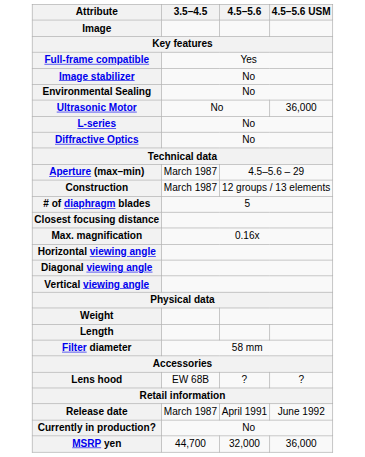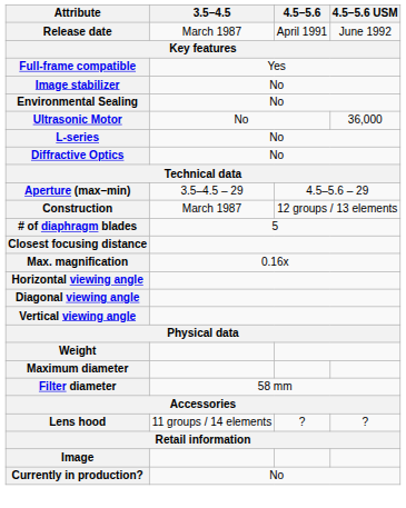 <table class="wikitable" style="margin: 1em auto; text-align:center;">
 <tr>
 <th>Attribute</th>
 <th>3.5–4.5</th>
 <th>4.5–5.6</th>
 <th>4.5–5.6 USM</th>
 </tr>
 <tr>
-<th>Image</th>
-<td></td>
-<td></td>
-<td></td>
+<th>Release date</th>
+<td>March 1987</td>
+<td>April 1991</td>
+<td>June 1992</td>
 </tr>
 <tr>
 <th colspan=4>Key features</th>
 </tr>
 <tr>
 <th><a href='#'>Full-frame compatible</a></th>
 <td colspan=3> Yes</td>
 </tr>
 <tr>
 <th><a href='#'>Image stabilizer</a></th>
 <td colspan=3> No</td>
 </tr>
 <tr>
 <th>Environmental Sealing</th>
 <td colspan=3> No</td>
 </tr>
 <tr>
 <th><a href='#'>Ultrasonic Motor</a></th>
 <td colspan=2> No</td>
 <td>36,000</td>
 </tr>
 <tr>
 <th><a href='#'>L-series</a></th>
 <td colspan=3> No</td>
 </tr>
 <tr>
 <th><a href='#'>Diffractive Optics</a></th>
 <td colspan=3> No</td>
 </tr>
 <tr>
 <th colspan=4>Technical data</th>
 </tr>
 <tr>
 <th><a href='#'>Aperture</a> (max–min)</th>
-<td>March 1987</td>
+<td colspan=1>3.5–4.5 – 29</td>
 <td colspan=2>4.5–5.6 – 29</td>
 </tr>
 <tr>
 <th>Construction</th>
 <td>March 1987</td>
 <td colspan=2>12 groups / 13 elements</td>
 </tr>
 <tr>
 <th># of <a href='#'>diaphragm</a> blades</th>
 <td colspan=3>5</td>
 </tr>
 <tr>
 <th>Closest focusing distance</th>
 <td colspan=3></td>
 </tr>
 <tr>
 <th>Max. magnification</th>
 <td colspan=3>0.16x</td>
 </tr>
 <tr>
 <th>Horizontal <a href='#'>viewing angle</a></th>
 <td colspan=3></td>
 </tr>
 <tr>
 <th>Diagonal <a href='#'>viewing angle</a></th>
 <td colspan=3></td>
 </tr>
 <tr>
 <th>Vertical <a href='#'>viewing angle</a></th>
 <td colspan=3></td>
 </tr>
 <tr>
 <th colspan=4>Physical data</th>
 </tr>
 <tr>
 <th>Weight</th>
 <td></td>
 <td colspan=2></td>
 </tr>
 <tr>
-<th>Length</th>
+<th>Maximum diameter</th>
 <td></td>
 <td></td>
 <td></td>
 </tr>
 <tr>
 <th><a href='#'>Filter</a> diameter</th>
 <td colspan=3>58 mm</td>
 </tr>
 <tr>
 <th colspan=4>Accessories</th>
 </tr>
 <tr>
 <th>Lens hood</th>
-<td>EW 68B</td>
+<td>11 groups / 14 elements</td>
 <td>?</td>
 <td>?</td>
 </tr>
 <tr>
 <th colspan=4>Retail information</th>
 </tr>
 <tr>
-<th>Release date</th>
-<td>March 1987</td>
-<td>April 1991</td>
-<td>June 1992</td>
+<th>Image</th>
+<td></td>
+<td></td>
+<td></td>
 </tr>
 <tr>
 <th>Currently in production?</th>
 <td colspan=3> No</td>
 </tr>
-<tr>
-<th><a href='#'>MSRP</a> yen</th>
-<td>44,700</td>
-<td>32,000</td>
-<td>36,000</td>
-</tr>
 </table>
